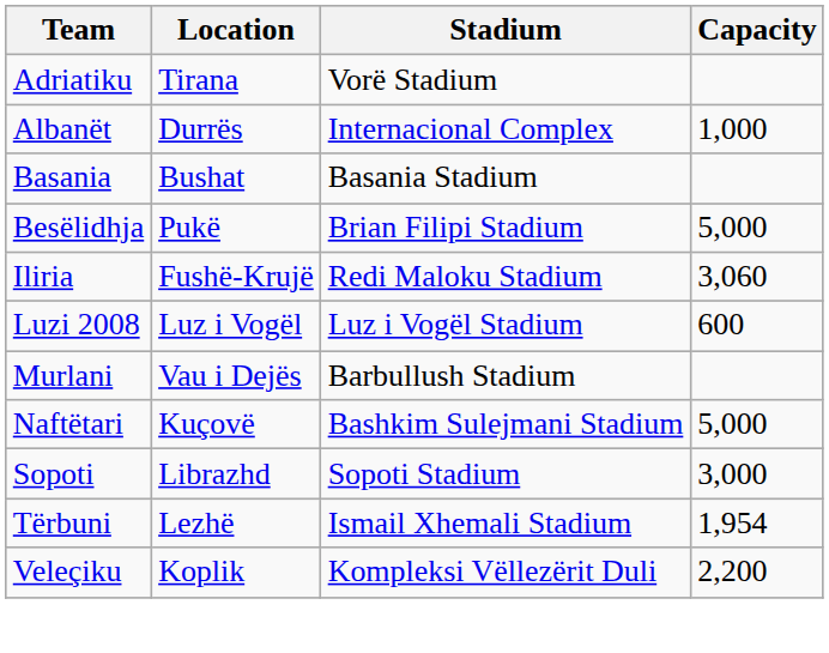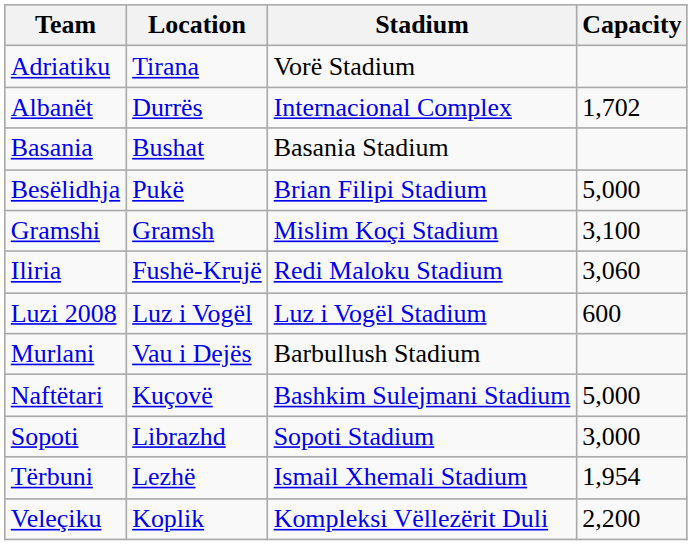 <table class="wikitable sortable">
 <tr>
 <th>Team</th>
 <th>Location</th>
 <th>Stadium</th>
 <th>Capacity</th>
 </tr>
 <tr>
 <td><a href='#'>Adriatiku</a></td>
 <td><a href='#'>Tirana</a></td>
 <td>Vorë Stadium</td>
 <td></td>
 </tr>
 <tr>
 <td><a href='#'>Albanët</a></td>
 <td><a href='#'>Durrës</a></td>
 <td><a href='#'>Internacional Complex</a></td>
-<td>1,000</td>
+<td>1,702</td>
 </tr>
 <tr>
 <td><a href='#'>Basania</a></td>
 <td><a href='#'>Bushat</a></td>
 <td>Basania Stadium</td>
 <td></td>
 </tr>
 <tr>
 <td><a href='#'>Besëlidhja</a></td>
 <td><a href='#'>Pukë</a></td>
 <td><a href='#'>Brian Filipi Stadium</a></td>
 <td>5,000</td>
+</tr>
+<tr>
+<td><a href='#'>Gramshi</a></td>
+<td><a href='#'>Gramsh</a></td>
+<td><a href='#'>Mislim Koçi Stadium</a></td>
+<td>3,100</td>
 </tr>
 <tr>
 <td><a href='#'>Iliria</a></td>
 <td><a href='#'>Fushë-Krujë</a></td>
 <td><a href='#'>Redi Maloku Stadium</a></td>
 <td>3,060</td>
 </tr>
 <tr>
 <td><a href='#'>Luzi 2008</a></td>
 <td><a href='#'>Luz i Vogël</a></td>
 <td><a href='#'>Luz i Vogël Stadium</a></td>
 <td>600</td>
 </tr>
 <tr>
 <td><a href='#'>Murlani</a></td>
 <td><a href='#'>Vau i Dejës</a></td>
 <td>Barbullush Stadium</td>
 <td></td>
 </tr>
 <tr>
 <td><a href='#'>Naftëtari</a></td>
 <td><a href='#'>Kuçovë</a></td>
 <td><a href='#'>Bashkim Sulejmani Stadium</a></td>
 <td>5,000</td>
 </tr>
 <tr>
 <td><a href='#'>Sopoti</a></td>
 <td><a href='#'>Librazhd</a></td>
 <td><a href='#'>Sopoti Stadium</a></td>
 <td>3,000</td>
 </tr>
 <tr>
 <td><a href='#'>Tërbuni</a></td>
 <td><a href='#'>Lezhë</a></td>
 <td><a href='#'>Ismail Xhemali Stadium</a></td>
 <td>1,954</td>
 </tr>
 <tr>
 <td><a href='#'>Veleçiku</a></td>
 <td><a href='#'>Koplik</a></td>
 <td><a href='#'>Kompleksi Vëllezërit Duli</a></td>
 <td>2,200</td>
 </tr>
 </table>
